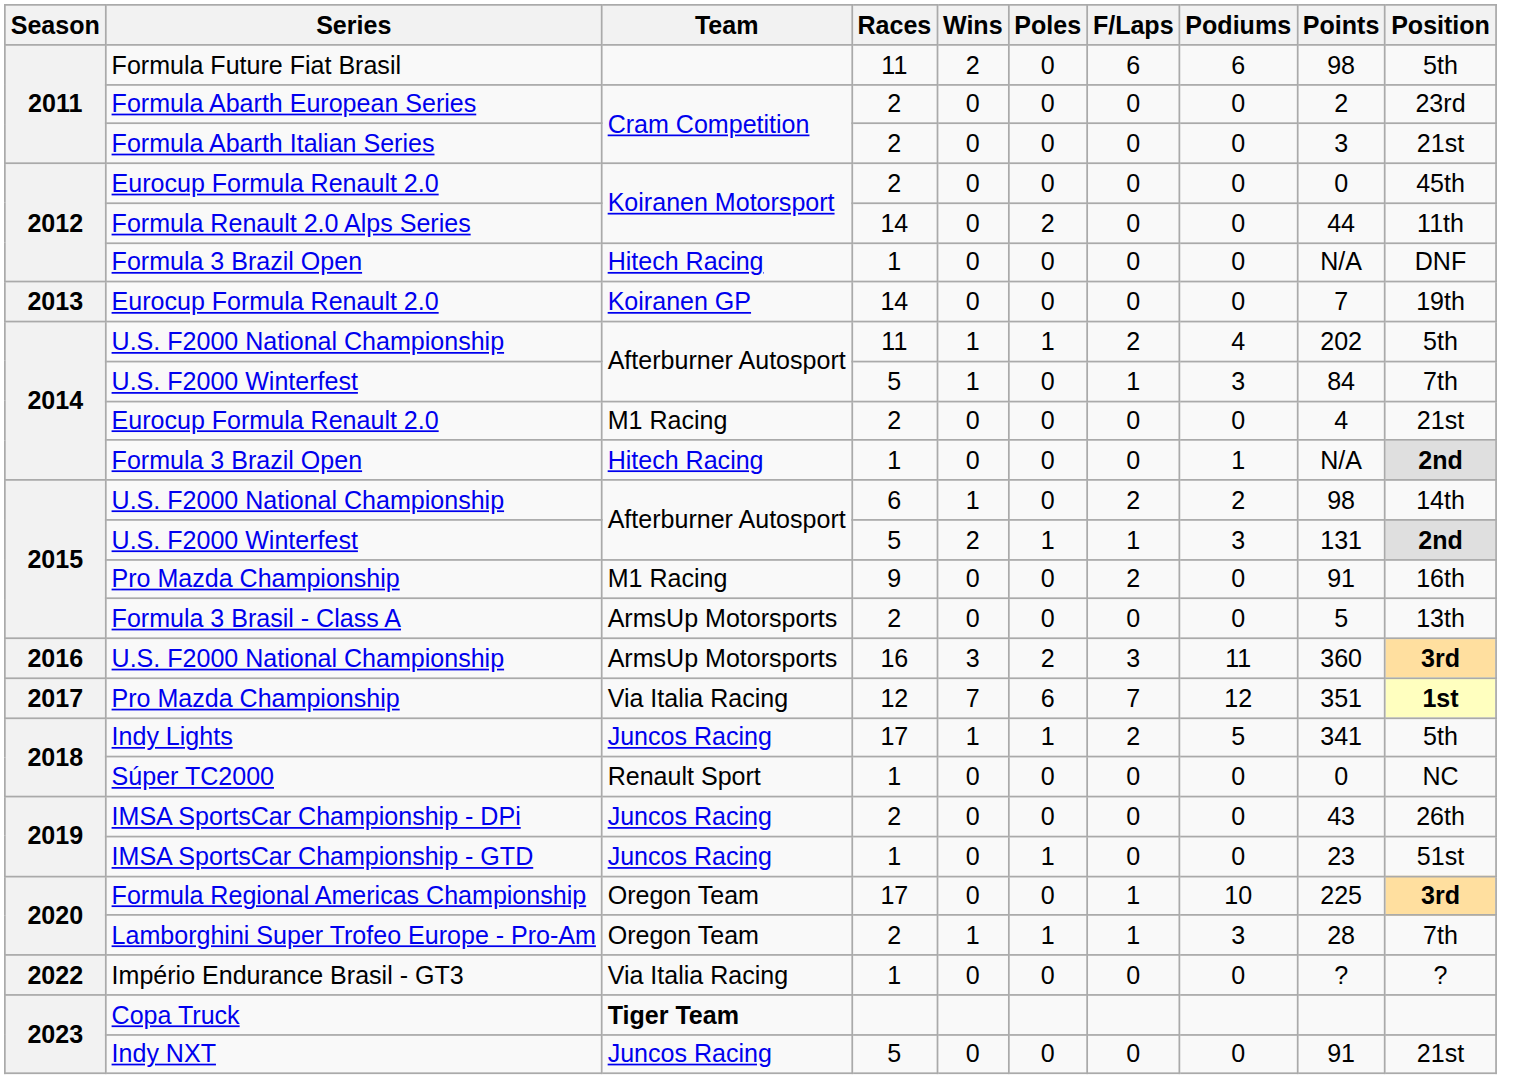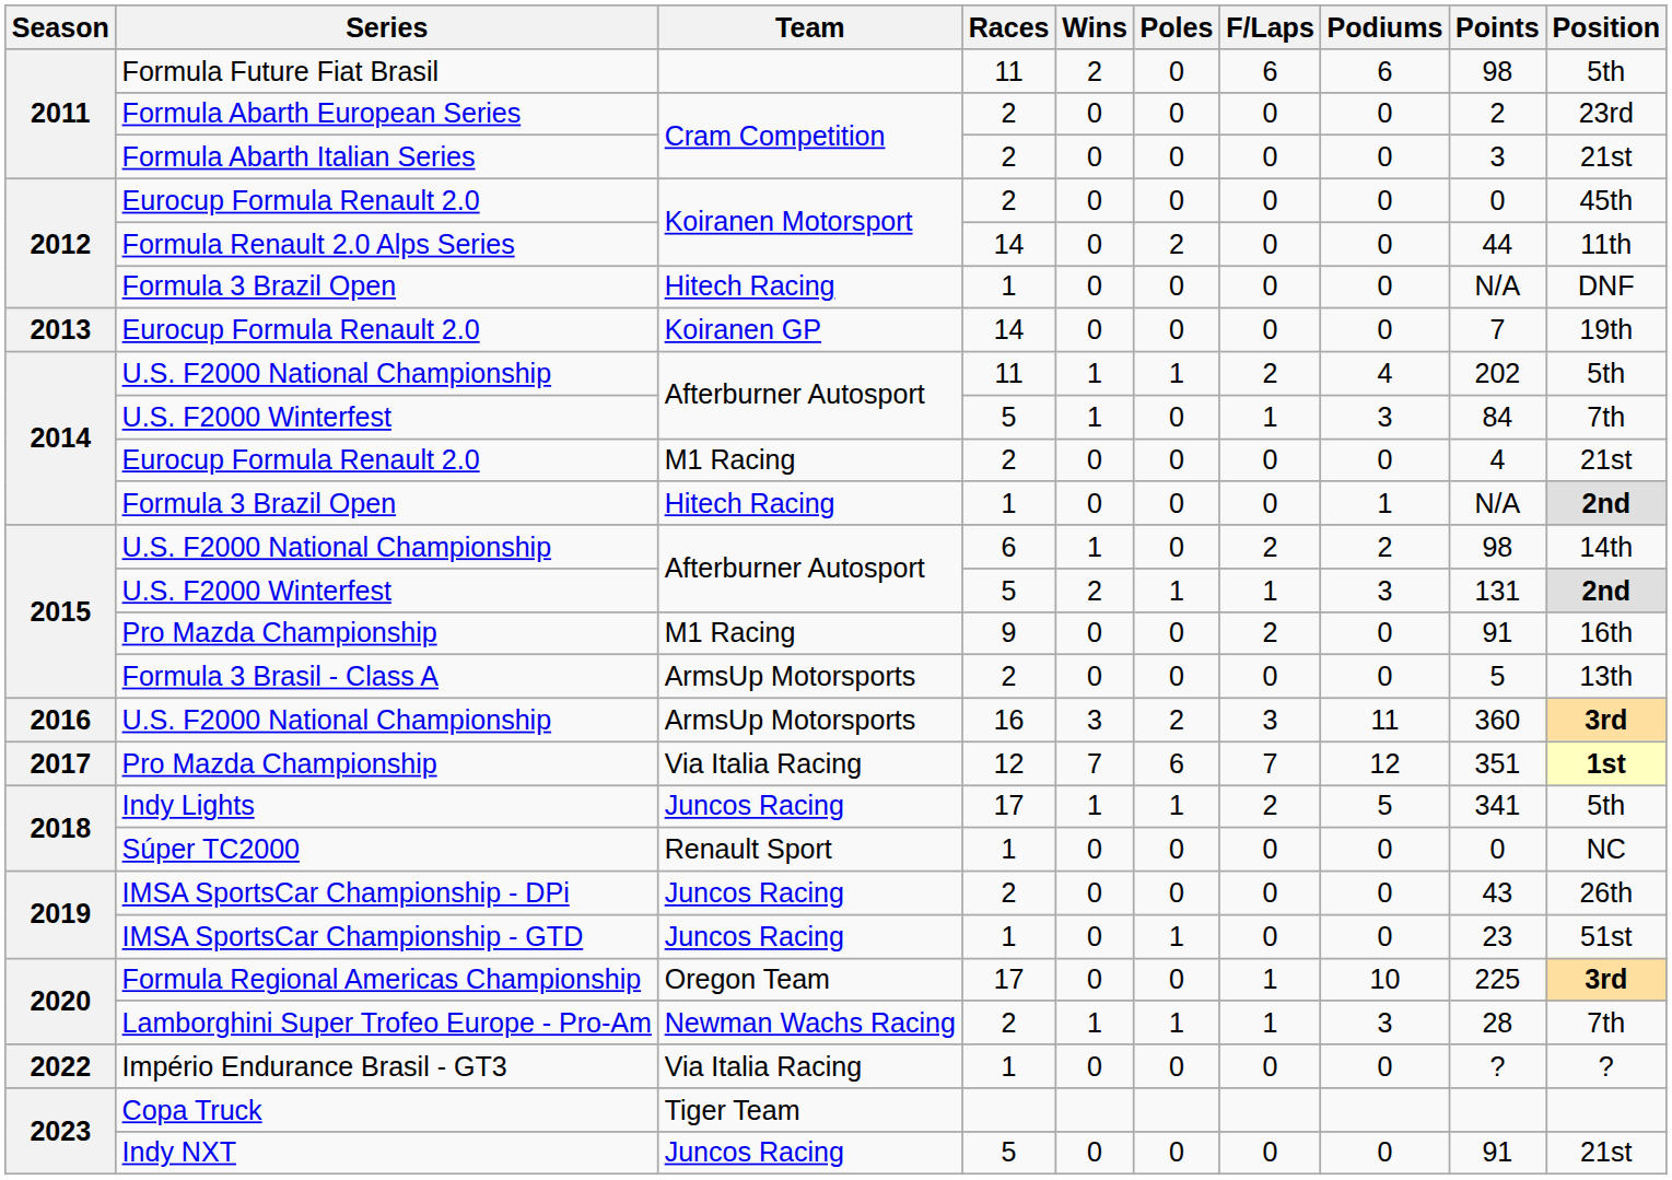 <table class="wikitable" style="font-size: 90%; text-align:center">
 <tr>
 <th>Season</th>
 <th>Series</th>
 <th>Team</th>
 <th>Races</th>
 <th>Wins</th>
 <th>Poles</th>
 <th>F/Laps</th>
 <th>Podiums</th>
 <th>Points</th>
 <th>Position</th>
 </tr>
 <tr>
 <th rowspan="3">2011</th>
 <td align=left>Formula Future Fiat Brasil</td>
 <td></td>
 <td>11</td>
 <td>2</td>
 <td>0</td>
 <td>6</td>
 <td>6</td>
 <td>98</td>
 <td>5th</td>
 </tr>
 <tr>
 <td align=left><a href='#'>Formula Abarth European Series</a></td>
 <td rowspan="2" align=left><a href='#'>Cram Competition</a></td>
 <td>2</td>
 <td>0</td>
 <td>0</td>
 <td>0</td>
 <td>0</td>
 <td>2</td>
 <td>23rd</td>
 </tr>
 <tr>
 <td align=left><a href='#'>Formula Abarth Italian Series</a></td>
 <td>2</td>
 <td>0</td>
 <td>0</td>
 <td>0</td>
 <td>0</td>
 <td>3</td>
 <td>21st</td>
 </tr>
 <tr>
 <th rowspan="3">2012</th>
 <td align=left><a href='#'>Eurocup Formula Renault 2.0</a></td>
 <td rowspan="2" align=left><a href='#'>Koiranen Motorsport</a></td>
 <td>2</td>
 <td>0</td>
 <td>0</td>
 <td>0</td>
 <td>0</td>
 <td>0</td>
 <td>45th</td>
 </tr>
 <tr>
 <td align=left><a href='#'>Formula Renault 2.0 Alps Series</a></td>
 <td>14</td>
 <td>0</td>
 <td>2</td>
 <td>0</td>
 <td>0</td>
 <td>44</td>
 <td>11th</td>
 </tr>
 <tr>
 <td align=left><a href='#'>Formula 3 Brazil Open</a></td>
 <td align=left><a href='#'>Hitech Racing</a></td>
 <td>1</td>
 <td>0</td>
 <td>0</td>
 <td>0</td>
 <td>0</td>
 <td>N/A</td>
 <td>DNF</td>
 </tr>
 <tr>
 <th>2013</th>
 <td align=left><a href='#'>Eurocup Formula Renault 2.0</a></td>
 <td align=left><a href='#'>Koiranen GP</a></td>
 <td>14</td>
 <td>0</td>
 <td>0</td>
 <td>0</td>
 <td>0</td>
 <td>7</td>
 <td>19th</td>
 </tr>
 <tr>
 <th rowspan="4">2014</th>
 <td align=left><a href='#'>U.S. F2000 National Championship</a></td>
 <td rowspan="2" align=left>Afterburner Autosport</td>
 <td>11</td>
 <td>1</td>
 <td>1</td>
 <td>2</td>
 <td>4</td>
 <td>202</td>
 <td>5th</td>
 </tr>
 <tr>
 <td align=left><a href='#'>U.S. F2000 Winterfest</a></td>
 <td>5</td>
 <td>1</td>
 <td>0</td>
 <td>1</td>
 <td>3</td>
 <td>84</td>
 <td>7th</td>
 </tr>
 <tr>
 <td align=left><a href='#'>Eurocup Formula Renault 2.0</a></td>
 <td align=left>M1 Racing</td>
 <td>2</td>
 <td>0</td>
 <td>0</td>
 <td>0</td>
 <td>0</td>
 <td>4</td>
 <td>21st</td>
 </tr>
 <tr>
 <td align=left><a href='#'>Formula 3 Brazil Open</a></td>
 <td align=left><a href='#'>Hitech Racing</a></td>
 <td>1</td>
 <td>0</td>
 <td>0</td>
 <td>0</td>
 <td>1</td>
 <td>N/A</td>
 <td style="background:#DFDFDF;"><strong>2nd</strong></td>
 </tr>
 <tr>
 <th rowspan="4">2015</th>
 <td align=left><a href='#'>U.S. F2000 National Championship</a></td>
 <td rowspan="2" align=left>Afterburner Autosport</td>
 <td>6</td>
 <td>1</td>
 <td>0</td>
 <td>2</td>
 <td>2</td>
 <td>98</td>
 <td>14th</td>
 </tr>
 <tr>
 <td align=left><a href='#'>U.S. F2000 Winterfest</a></td>
 <td>5</td>
 <td>2</td>
 <td>1</td>
 <td>1</td>
 <td>3</td>
 <td>131</td>
 <td style="background:#DFDFDF;"><strong>2nd</strong></td>
 </tr>
 <tr>
 <td align=left><a href='#'>Pro Mazda Championship</a></td>
 <td align=left>M1 Racing</td>
 <td>9</td>
 <td>0</td>
 <td>0</td>
 <td>2</td>
 <td>0</td>
 <td>91</td>
 <td>16th</td>
 </tr>
 <tr>
 <td align=left><a href='#'>Formula 3 Brasil - Class A</a></td>
 <td align=left>ArmsUp Motorsports</td>
 <td>2</td>
 <td>0</td>
 <td>0</td>
 <td>0</td>
 <td>0</td>
 <td>5</td>
 <td>13th</td>
 </tr>
 <tr>
 <th>2016</th>
 <td align=left><a href='#'>U.S. F2000 National Championship</a></td>
 <td align=left>ArmsUp Motorsports</td>
 <td>16</td>
 <td>3</td>
 <td>2</td>
 <td>3</td>
 <td>11</td>
 <td>360</td>
 <td style="background:#FFDF9F;"><strong>3rd</strong></td>
 </tr>
 <tr>
 <th>2017</th>
 <td align=left><a href='#'>Pro Mazda Championship</a></td>
 <td align=left>Via Italia Racing</td>
 <td>12</td>
 <td>7</td>
 <td>6</td>
 <td>7</td>
 <td>12</td>
 <td>351</td>
 <td style="background:#FFFFBF;"><strong>1st</strong></td>
 </tr>
 <tr>
 <th rowspan="2">2018</th>
 <td align=left><a href='#'>Indy Lights</a></td>
 <td align=left><a href='#'>Juncos Racing</a></td>
 <td>17</td>
 <td>1</td>
 <td>1</td>
 <td>2</td>
 <td>5</td>
 <td>341</td>
 <td>5th</td>
 </tr>
 <tr>
 <td align=left><a href='#'>Súper TC2000</a></td>
 <td align=left>Renault Sport</td>
 <td>1</td>
 <td>0</td>
 <td>0</td>
 <td>0</td>
 <td>0</td>
 <td>0</td>
 <td>NC</td>
 </tr>
 <tr>
 <th rowspan="2">2019</th>
 <td align=left><a href='#'>IMSA SportsCar Championship - DPi</a></td>
 <td align=left><a href='#'>Juncos Racing</a></td>
 <td>2</td>
 <td>0</td>
 <td>0</td>
 <td>0</td>
 <td>0</td>
 <td>43</td>
 <td>26th</td>
 </tr>
 <tr>
 <td align=left><a href='#'>IMSA SportsCar Championship - GTD</a></td>
 <td align=left><a href='#'>Juncos Racing</a></td>
 <td>1</td>
 <td>0</td>
 <td>1</td>
 <td>0</td>
 <td>0</td>
 <td>23</td>
 <td>51st</td>
 </tr>
 <tr>
 <th rowspan="2">2020</th>
 <td align=left><a href='#'>Formula Regional Americas Championship</a></td>
 <td align=left>Oregon Team</td>
 <td>17</td>
 <td>0</td>
 <td>0</td>
 <td>1</td>
 <td>10</td>
 <td>225</td>
 <td style="background:#FFDF9F;"><strong>3rd</strong></td>
 </tr>
 <tr>
 <td align=left><a href='#'>Lamborghini Super Trofeo Europe - Pro-Am</a></td>
-<td align=left>Oregon Team</td>
+<td align=left><a href='#'>Newman Wachs Racing</a></td>
 <td>2</td>
 <td>1</td>
 <td>1</td>
 <td>1</td>
 <td>3</td>
 <td>28</td>
 <td>7th</td>
 </tr>
 <tr>
 <th>2022</th>
 <td align=left>Império Endurance Brasil - GT3</td>
 <td align=left>Via Italia Racing</td>
 <td>1</td>
 <td>0</td>
 <td>0</td>
 <td>0</td>
 <td>0</td>
 <td>?</td>
 <td>?</td>
 </tr>
 <tr>
 <th rowspan="2">2023</th>
 <td align=left><a href='#'>Copa Truck</a></td>
-<td align=left><strong>Tiger Team</strong></td>
+<td align=left>Tiger Team</td>
 <td></td>
 <td></td>
 <td></td>
 <td></td>
 <td></td>
 <td></td>
 <td></td>
 </tr>
 <tr>
 <td align=left><a href='#'>Indy NXT</a></td>
 <td align=left><a href='#'>Juncos Racing</a></td>
 <td>5</td>
 <td>0</td>
 <td>0</td>
 <td>0</td>
 <td>0</td>
 <td>91</td>
 <td>21st</td>
 </tr>
 </table>
